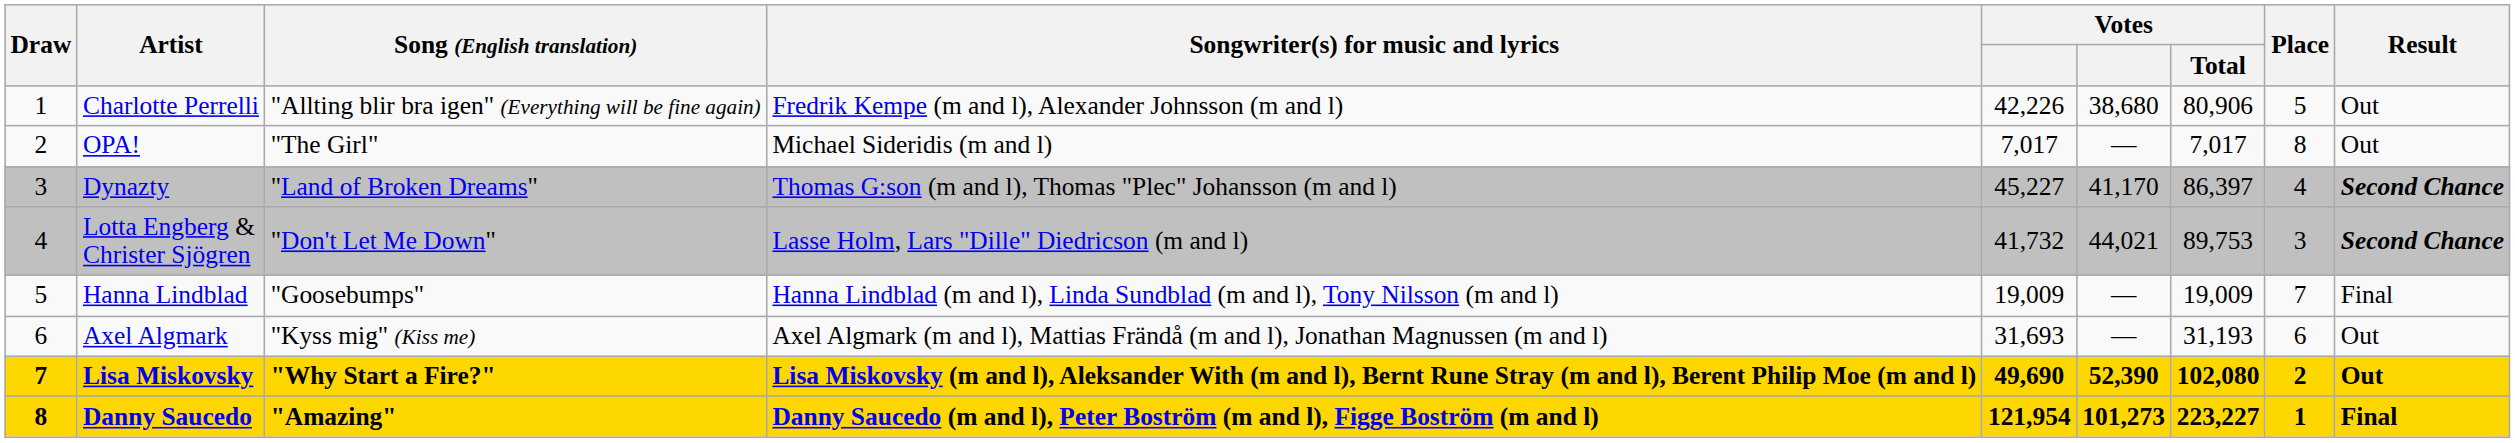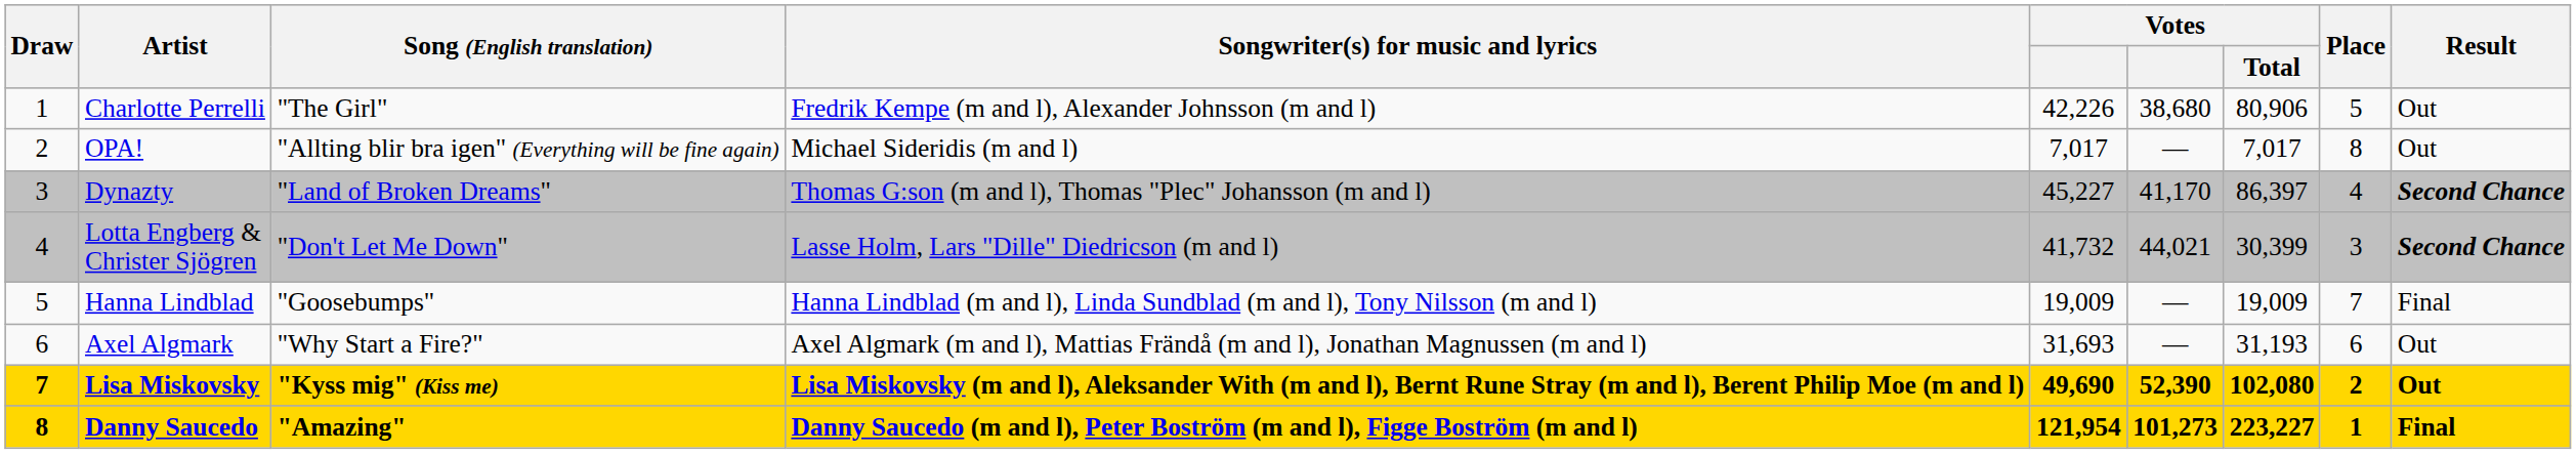 <table class="sortable wikitable" style="margin: 1em auto 1em auto; text-align:center;">
 <tr>
 <th rowspan="2">Draw</th>
 <th rowspan="2">Artist</th>
 <th rowspan="2">Song <small><em>(English translation)</em></small></th>
 <th rowspan="2">Songwriter(s) for music and lyrics</th>
 <th colspan="3" class="unsortable">Votes</th>
 <th rowspan="2">Place</th>
 <th rowspan="2">Result</th>
 </tr>
 <tr>
 <th></th>
 <th></th>
 <th>Total</th>
 </tr>
 <tr>
 <td>1</td>
 <td align="left"><a href='#'>Charlotte Perrelli</a></td>
-<td align="left">"Allting blir bra igen" <small><em>(Everything will be fine again)</em></small></td>
+<td align="left">"The Girl"</td>
 <td align="left"><a href='#'>Fredrik Kempe</a> (m and l), Alexander Johnsson (m and l)</td>
 <td>42,226</td>
 <td>38,680</td>
 <td>80,906</td>
 <td>5</td>
 <td align="left">Out</td>
 </tr>
 <tr>
 <td>2</td>
 <td align="left"><a href='#'>OPA!</a></td>
-<td align="left">"The Girl"</td>
+<td align="left">"Allting blir bra igen" <small><em>(Everything will be fine again)</em></small></td>
 <td align="left">Michael Sideridis (m and l)</td>
 <td>7,017</td>
 <td>—</td>
 <td>7,017</td>
 <td>8</td>
 <td align="left">Out</td>
 </tr>
 <tr style="background:silver;">
 <td>3</td>
 <td align="left"><a href='#'>Dynazty</a></td>
 <td align="left">"<a href='#'>Land of Broken Dreams</a>"</td>
 <td align="left"><a href='#'>Thomas G:son</a> (m and l), Thomas "Plec" Johansson (m and l)</td>
 <td>45,227</td>
 <td>41,170</td>
 <td>86,397</td>
 <td>4</td>
 <td align="left"><strong><em>Second Chance</em></strong></td>
 </tr>
 <tr style="background:silver;">
 <td>4</td>
 <td align="left"><a href='#'>Lotta Engberg</a> &<br><a href='#'>Christer Sjögren</a></td>
 <td align="left">"<a href='#'>Don't Let Me Down</a>"</td>
 <td align="left"><a href='#'>Lasse Holm</a>, <a href='#'>Lars "Dille" Diedricson</a> (m and l)</td>
 <td>41,732</td>
 <td>44,021</td>
-<td>89,753</td>
+<td>30,399</td>
 <td>3</td>
 <td align="left"><strong><em>Second Chance</em></strong></td>
 </tr>
 <tr>
 <td>5</td>
 <td align="left"><a href='#'>Hanna Lindblad</a></td>
 <td align="left">"Goosebumps"</td>
 <td align="left"><a href='#'>Hanna Lindblad</a> (m and l), <a href='#'>Linda Sundblad</a> (m and l), <a href='#'>Tony Nilsson</a> (m and l)</td>
 <td>19,009</td>
 <td>—</td>
 <td>19,009</td>
 <td>7</td>
 <td align="left">Final</td>
 </tr>
 <tr>
 <td>6</td>
 <td align="left"><a href='#'>Axel Algmark</a></td>
-<td align="left">"Kyss mig" <small><em>(Kiss me)</em></small></td>
+<td align="left">"Why Start a Fire?"</td>
 <td align="left">Axel Algmark (m and l), Mattias Frändå (m and l), Jonathan Magnussen (m and l)</td>
 <td>31,693</td>
 <td>—</td>
 <td>31,193</td>
 <td>6</td>
 <td align="left">Out</td>
 </tr>
 <tr style="font-weight:bold;background:gold;">
 <td>7</td>
 <td align="left"><a href='#'>Lisa Miskovsky</a></td>
-<td align="left">"Why Start a Fire?"</td>
+<td align="left">"Kyss mig" <small><em>(Kiss me)</em></small></td>
 <td align="left"><a href='#'>Lisa Miskovsky</a> (m and l), Aleksander With (m and l), Bernt Rune Stray (m and l), Berent Philip Moe (m and l)</td>
 <td>49,690</td>
 <td>52,390</td>
 <td>102,080</td>
 <td>2</td>
 <td align="left">Out</td>
 </tr>
 <tr style="font-weight:bold;background:gold;">
 <td>8</td>
 <td align="left"><a href='#'>Danny Saucedo</a></td>
 <td align="left">"Amazing"</td>
 <td align="left"><a href='#'>Danny Saucedo</a> (m and l), <a href='#'>Peter Boström</a> (m and l), <a href='#'>Figge Boström</a> (m and l)</td>
 <td>121,954</td>
 <td>101,273</td>
 <td>223,227</td>
 <td>1</td>
 <td align="left">Final</td>
 </tr>
 </table>
